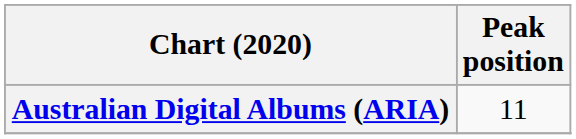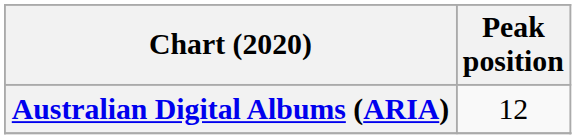 <table class="wikitable sortable plainrowheaders" style="text-align:center">
 <tr>
 <th scope="col">Chart (2020)</th>
 <th scope="col">Peak<br>position</th>
 </tr>
 <tr>
 <th scope="row"><a href='#'>Australian Digital Albums</a> (<a href='#'>ARIA</a>)</th>
-<td>11</td>
+<td>12</td>
 </tr>
 <tr>
 </tr>
 <tr>
 </tr>
 </table>
